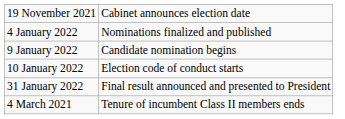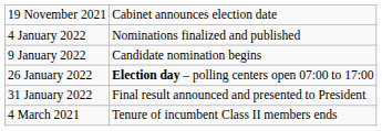 <table class="wikitable">
 <tr>
 <td>19 November 2021</td>
 <td>Cabinet announces election date</td>
 </tr>
 <tr>
 <td>4 January 2022</td>
 <td>Nominations finalized and published</td>
 </tr>
 <tr>
 <td>9 January 2022</td>
 <td>Candidate nomination begins</td>
 </tr>
 <tr>
-<td>10 January 2022</td>
-<td>Election code of conduct starts</td>
+<td>26 January 2022</td>
+<td><strong>Election day</strong> – polling centers open 07:00 to 17:00</td>
 </tr>
 <tr>
 <td>31 January 2022</td>
 <td>Final result announced and presented to President</td>
 </tr>
 <tr>
 <td>4 March 2021</td>
 <td>Tenure of incumbent Class II members ends</td>
 </tr>
 </table>
